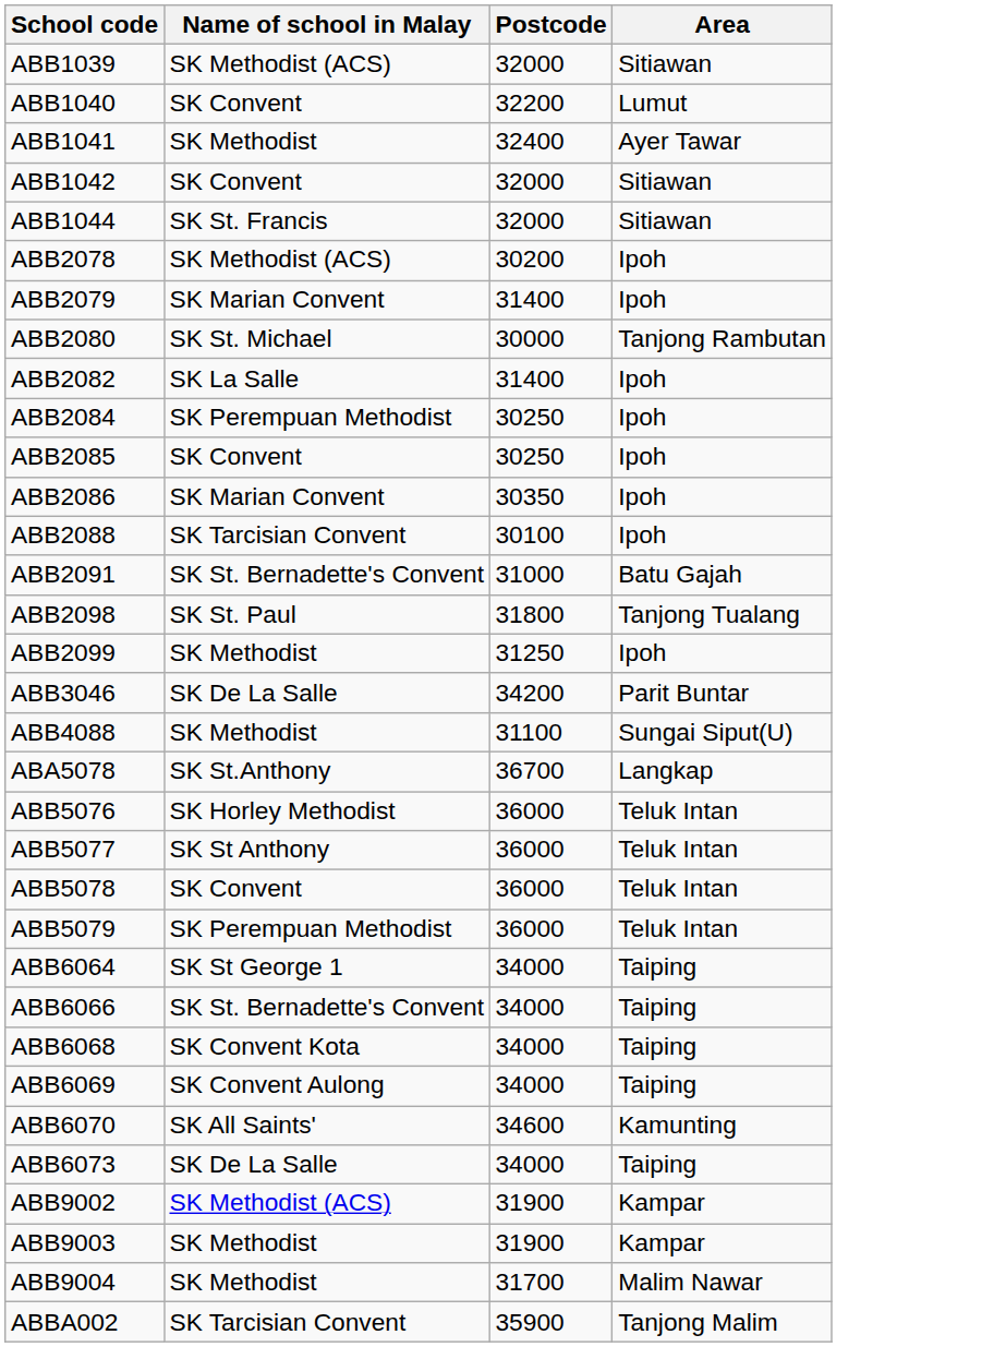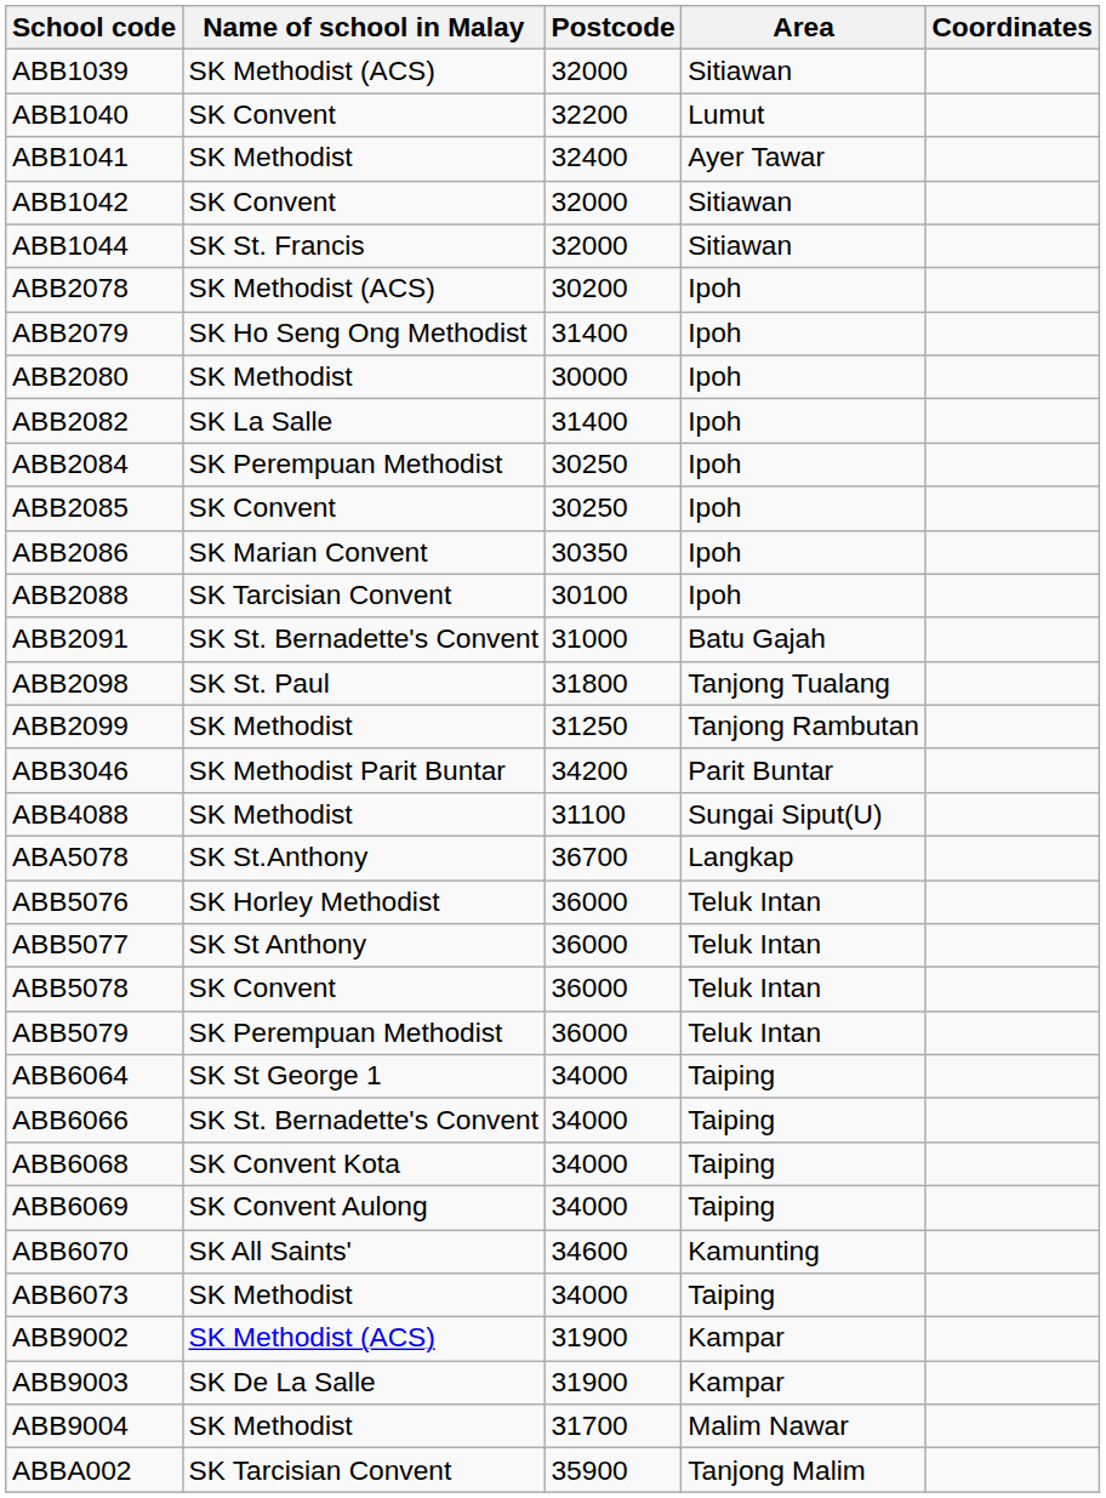 <table class="wikitable sortable">
 <tr>
 <th>School code</th>
 <th>Name of school in Malay</th>
 <th>Postcode</th>
 <th>Area</th>
+<th>Coordinates</th>
 </tr>
 <tr>
 <td>ABB1039</td>
 <td>SK Methodist (ACS)</td>
 <td>32000</td>
 <td>Sitiawan</td>
+<td></td>
 </tr>
 <tr>
 <td>ABB1040</td>
 <td>SK Convent</td>
 <td>32200</td>
 <td>Lumut</td>
+<td></td>
 </tr>
 <tr>
 <td>ABB1041</td>
 <td>SK Methodist</td>
 <td>32400</td>
 <td>Ayer Tawar</td>
+<td></td>
 </tr>
 <tr>
 <td>ABB1042</td>
 <td>SK Convent</td>
 <td>32000</td>
 <td>Sitiawan</td>
+<td></td>
 </tr>
 <tr>
 <td>ABB1044</td>
 <td>SK St. Francis</td>
 <td>32000</td>
 <td>Sitiawan</td>
+<td></td>
 </tr>
 <tr>
 <td>ABB2078</td>
 <td>SK Methodist (ACS)</td>
 <td>30200</td>
 <td>Ipoh</td>
+<td></td>
 </tr>
 <tr>
 <td>ABB2079</td>
-<td>SK Marian Convent</td>
+<td>SK Ho Seng Ong Methodist</td>
 <td>31400</td>
 <td>Ipoh</td>
+<td></td>
 </tr>
 <tr>
 <td>ABB2080</td>
-<td>SK St. Michael</td>
+<td>SK Methodist</td>
 <td>30000</td>
-<td>Tanjong Rambutan</td>
+<td>Ipoh</td>
+<td></td>
 </tr>
 <tr>
 <td>ABB2082</td>
 <td>SK La Salle</td>
 <td>31400</td>
 <td>Ipoh</td>
+<td></td>
 </tr>
 <tr>
 <td>ABB2084</td>
 <td>SK Perempuan Methodist</td>
 <td>30250</td>
 <td>Ipoh</td>
+<td></td>
 </tr>
 <tr>
 <td>ABB2085</td>
 <td>SK Convent</td>
 <td>30250</td>
 <td>Ipoh</td>
+<td></td>
 </tr>
 <tr>
 <td>ABB2086</td>
 <td>SK Marian Convent</td>
 <td>30350</td>
 <td>Ipoh</td>
+<td></td>
 </tr>
 <tr>
 <td>ABB2088</td>
 <td>SK Tarcisian Convent</td>
 <td>30100</td>
 <td>Ipoh</td>
+<td></td>
 </tr>
 <tr>
 <td>ABB2091</td>
 <td>SK St. Bernadette's Convent</td>
 <td>31000</td>
 <td>Batu Gajah</td>
+<td></td>
 </tr>
 <tr>
 <td>ABB2098</td>
 <td>SK St. Paul</td>
 <td>31800</td>
 <td>Tanjong Tualang</td>
+<td></td>
 </tr>
 <tr>
 <td>ABB2099</td>
 <td>SK Methodist</td>
 <td>31250</td>
-<td>Ipoh</td>
+<td>Tanjong Rambutan</td>
+<td></td>
 </tr>
 <tr>
 <td>ABB3046</td>
-<td>SK De La Salle</td>
+<td>SK Methodist Parit Buntar</td>
 <td>34200</td>
 <td>Parit Buntar</td>
+<td></td>
 </tr>
 <tr>
 <td>ABB4088</td>
 <td>SK Methodist</td>
 <td>31100</td>
 <td>Sungai Siput(U)</td>
+<td></td>
 </tr>
 <tr>
 <td>ABA5078</td>
 <td>SK St.Anthony</td>
 <td>36700</td>
 <td>Langkap</td>
+<td></td>
 </tr>
 <tr>
 <td>ABB5076</td>
 <td>SK Horley Methodist</td>
 <td>36000</td>
 <td>Teluk Intan</td>
+<td></td>
 </tr>
 <tr>
 <td>ABB5077</td>
 <td>SK St Anthony</td>
 <td>36000</td>
 <td>Teluk Intan</td>
+<td></td>
 </tr>
 <tr>
 <td>ABB5078</td>
 <td>SK Convent</td>
 <td>36000</td>
 <td>Teluk Intan</td>
+<td></td>
 </tr>
 <tr>
 <td>ABB5079</td>
 <td>SK Perempuan Methodist</td>
 <td>36000</td>
 <td>Teluk Intan</td>
+<td></td>
 </tr>
 <tr>
 <td>ABB6064</td>
 <td>SK St George 1</td>
 <td>34000</td>
 <td>Taiping</td>
+<td></td>
 </tr>
 <tr>
 <td>ABB6066</td>
 <td>SK St. Bernadette's Convent</td>
 <td>34000</td>
 <td>Taiping</td>
+<td></td>
 </tr>
 <tr>
 <td>ABB6068</td>
 <td>SK Convent Kota</td>
 <td>34000</td>
 <td>Taiping</td>
+<td></td>
 </tr>
 <tr>
 <td>ABB6069</td>
 <td>SK Convent Aulong</td>
 <td>34000</td>
 <td>Taiping</td>
+<td></td>
 </tr>
 <tr>
 <td>ABB6070</td>
 <td>SK All Saints'</td>
 <td>34600</td>
 <td>Kamunting</td>
+<td></td>
 </tr>
 <tr>
 <td>ABB6073</td>
-<td>SK De La Salle</td>
+<td>SK Methodist</td>
 <td>34000</td>
 <td>Taiping</td>
+<td></td>
 </tr>
 <tr>
 <td>ABB9002</td>
 <td><a href='#'>SK Methodist (ACS)</a></td>
 <td>31900</td>
 <td>Kampar</td>
+<td></td>
 </tr>
 <tr>
 <td>ABB9003</td>
-<td>SK Methodist</td>
+<td>SK De La Salle</td>
 <td>31900</td>
 <td>Kampar</td>
+<td></td>
 </tr>
 <tr>
 <td>ABB9004</td>
 <td>SK Methodist</td>
 <td>31700</td>
 <td>Malim Nawar</td>
+<td></td>
 </tr>
 <tr>
 <td>ABBA002</td>
 <td>SK Tarcisian Convent</td>
 <td>35900</td>
 <td>Tanjong Malim</td>
+<td></td>
 </tr>
 </table>
